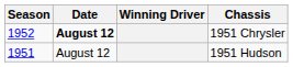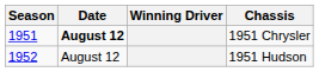 <table class="wikitable sortable plainrowheaders" style="font-size: 95%;">
 <tr>
 <th scope="col">Season</th>
 <th scope="col">Date</th>
 <th scope="col">Winning Driver</th>
 <th scope="col">Chassis</th>
 </tr>
 <tr>
-<td><a href='#'>1952</a></td>
+<td><a href='#'>1951</a></td>
 <td><strong>August 12</strong></td>
 <th scope="row"></th>
 <td>1951 Chrysler</td>
 </tr>
 <tr>
-<td><a href='#'>1951</a></td>
+<td><a href='#'>1952</a></td>
 <td>August 12</td>
 <th scope="row"></th>
 <td>1951 Hudson</td>
 </tr>
 </table>
